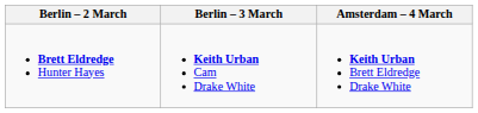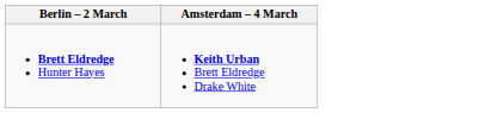 <table class="wikitable">
 <tr>
 <th scope="col" style="width: 200px;">Berlin – 2 March</th>
-<th scope="col" style="width: 200px;">Berlin – 3 March</th>
 <th scope="col" style="width: 200px;">Amsterdam – 4 March</th>
 </tr>
 <tr style="vertical-align: top;">
 <td><br><ul><li><strong><a href='#'>Brett Eldredge</a></strong></li><li><a href='#'>Hunter Hayes</a></li></ul></td>
-<td><br><ul><li><strong><a href='#'>Keith Urban</a></strong></li><li><a href='#'>Cam</a></li><li><a href='#'>Drake White</a></li></ul></td>
 <td><br><ul><li><strong><a href='#'>Keith Urban</a></strong></li><li><a href='#'>Brett Eldredge</a></li><li><a href='#'>Drake White</a></li></ul></td>
 </tr>
 </table>
